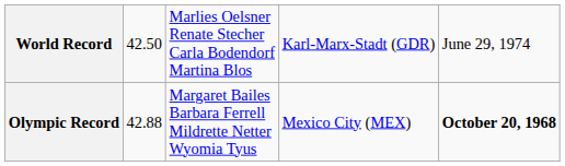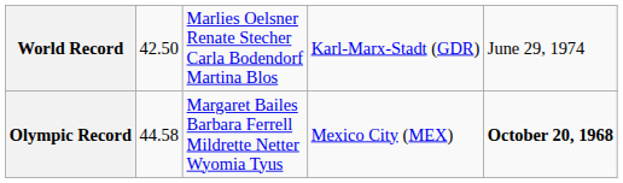 <table class="wikitable" style="text-align:left">
 <tr>
 <th>World Record</th>
 <td>42.50</td>
 <td> <a href='#'>Marlies Oelsner</a><br> <a href='#'>Renate Stecher</a><br> <a href='#'>Carla Bodendorf</a><br> <a href='#'>Martina Blos</a></td>
 <td><a href='#'>Karl-Marx-Stadt</a> (<a href='#'>GDR</a>)</td>
 <td>June 29, 1974</td>
 </tr>
 <tr>
 <th>Olympic Record</th>
-<td>42.88</td>
+<td>44.58</td>
 <td> <a href='#'>Margaret Bailes</a><br> <a href='#'>Barbara Ferrell</a><br> <a href='#'>Mildrette Netter</a><br> <a href='#'>Wyomia Tyus</a></td>
 <td><a href='#'>Mexico City</a> (<a href='#'>MEX</a>)</td>
 <td><strong>October 20, 1968</strong></td>
 </tr>
 </table>
